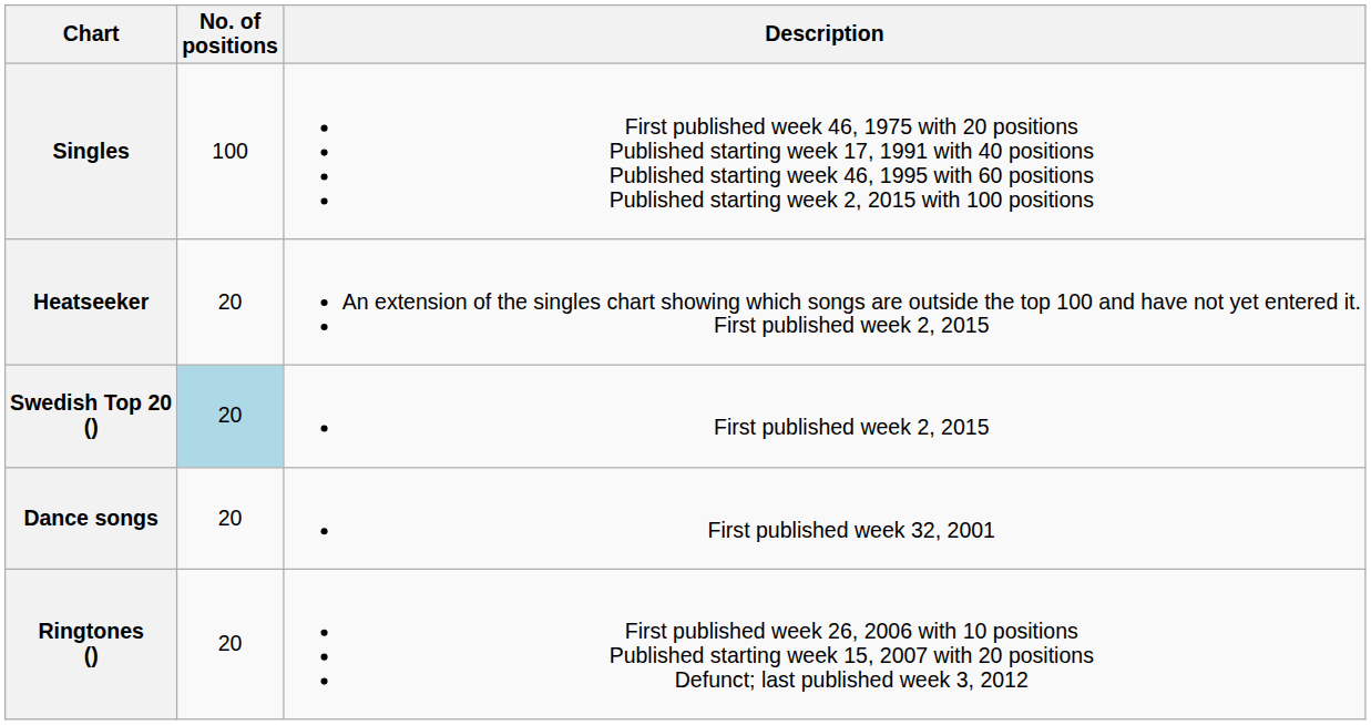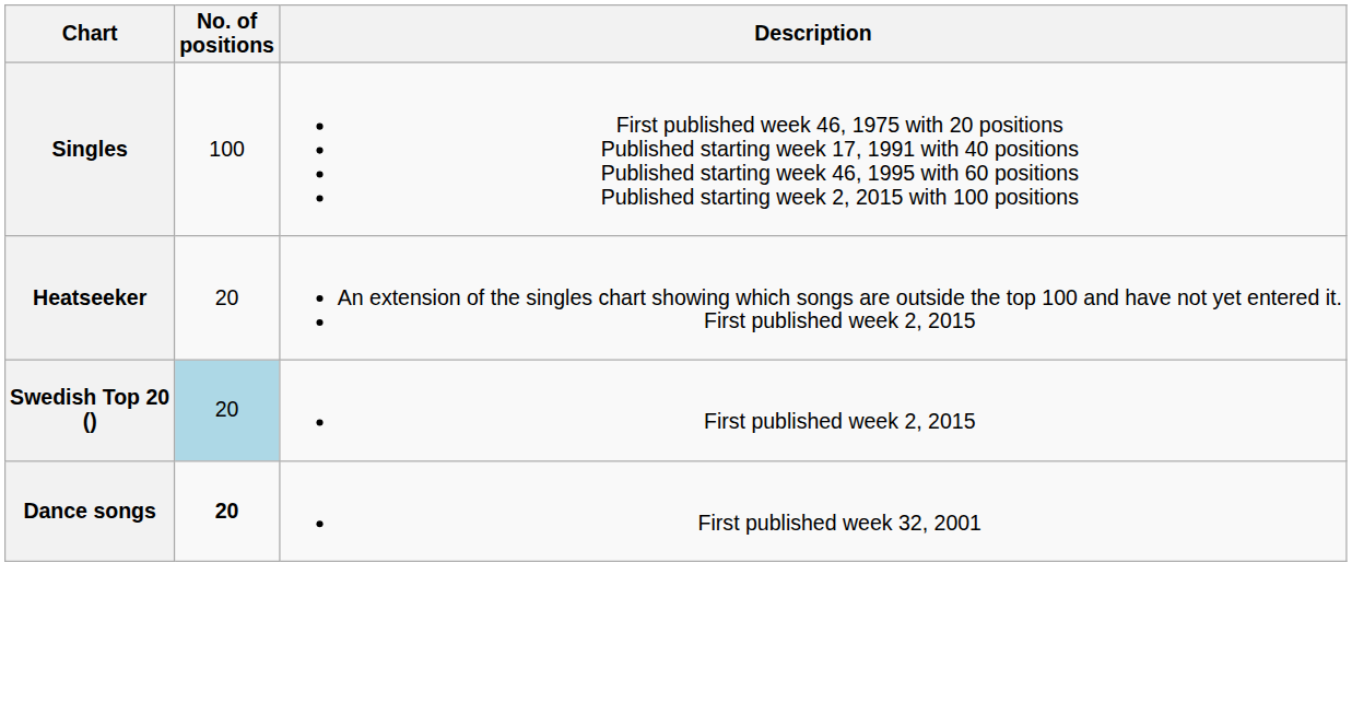 <table class="wikitable sortable plainrowheaders" style="text-align:center">
 <tr>
 <th>Chart</th>
 <th>No. of<br>positions</th>
 <th class="unsortable">Description</th>
 </tr>
 <tr>
 <th scope="row">Singles</th>
 <td>100</td>
 <td><br><ul><li>First published week 46, 1975 with 20 positions</li><li>Published starting week 17, 1991 with 40 positions</li><li>Published starting week 46, 1995 with 60 positions</li><li>Published starting week 2, 2015 with 100 positions</li></ul></td>
 </tr>
 <tr>
 <th scope="row">Heatseeker</th>
 <td>20</td>
 <td><br><ul><li>An extension of the singles chart showing which songs are outside the top 100 and have not yet entered it.</li><li>First published week 2, 2015</li></ul></td>
 </tr>
 <tr>
 <th scope="row">Swedish Top 20<br>()</th>
 <td style="background: lightblue;">20</td>
 <td><br><ul><li>First published week 2, 2015</li></ul></td>
 </tr>
 <tr>
 <th scope="row">Dance songs</th>
-<td>20</td>
+<td><strong>20</strong></td>
 <td><br><ul><li>First published week 32, 2001</li></ul></td>
 </tr>
-<tr>
-<th scope="row">Ringtones<br>()</th>
-<td>20</td>
-<td><br><ul><li>First published week 26, 2006 with 10 positions</li><li>Published starting week 15, 2007 with 20 positions</li><li>Defunct; last published week 3, 2012</li></ul></td>
-</tr>
 </table>
